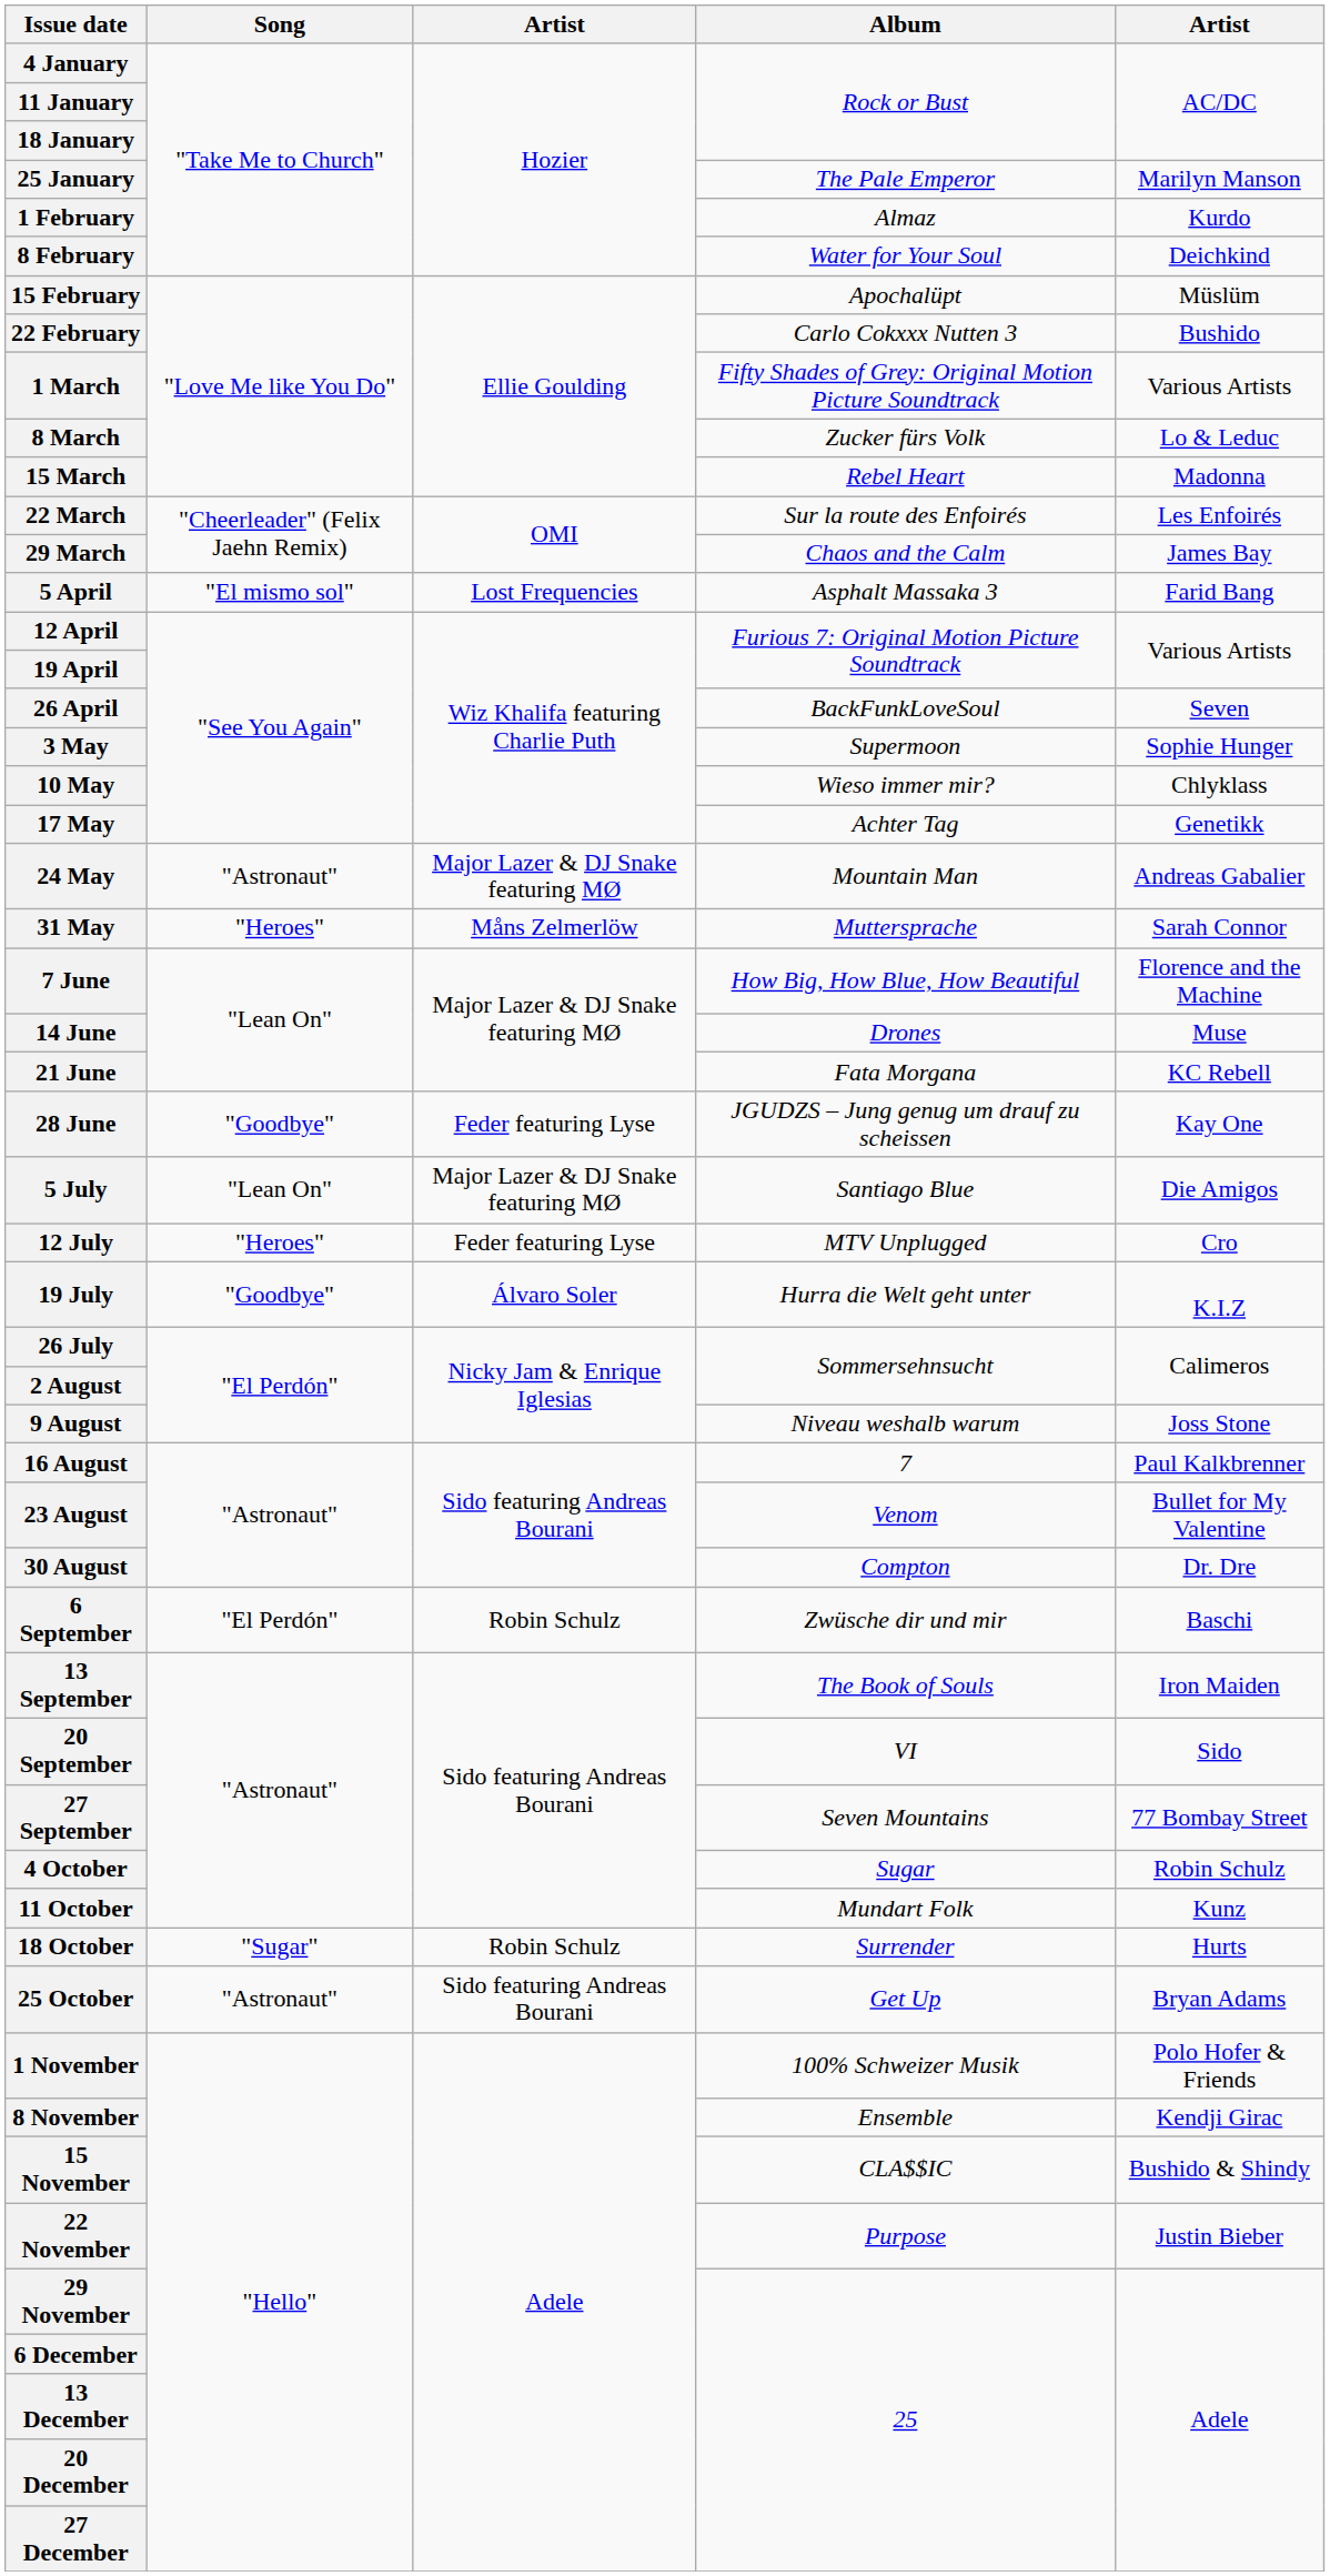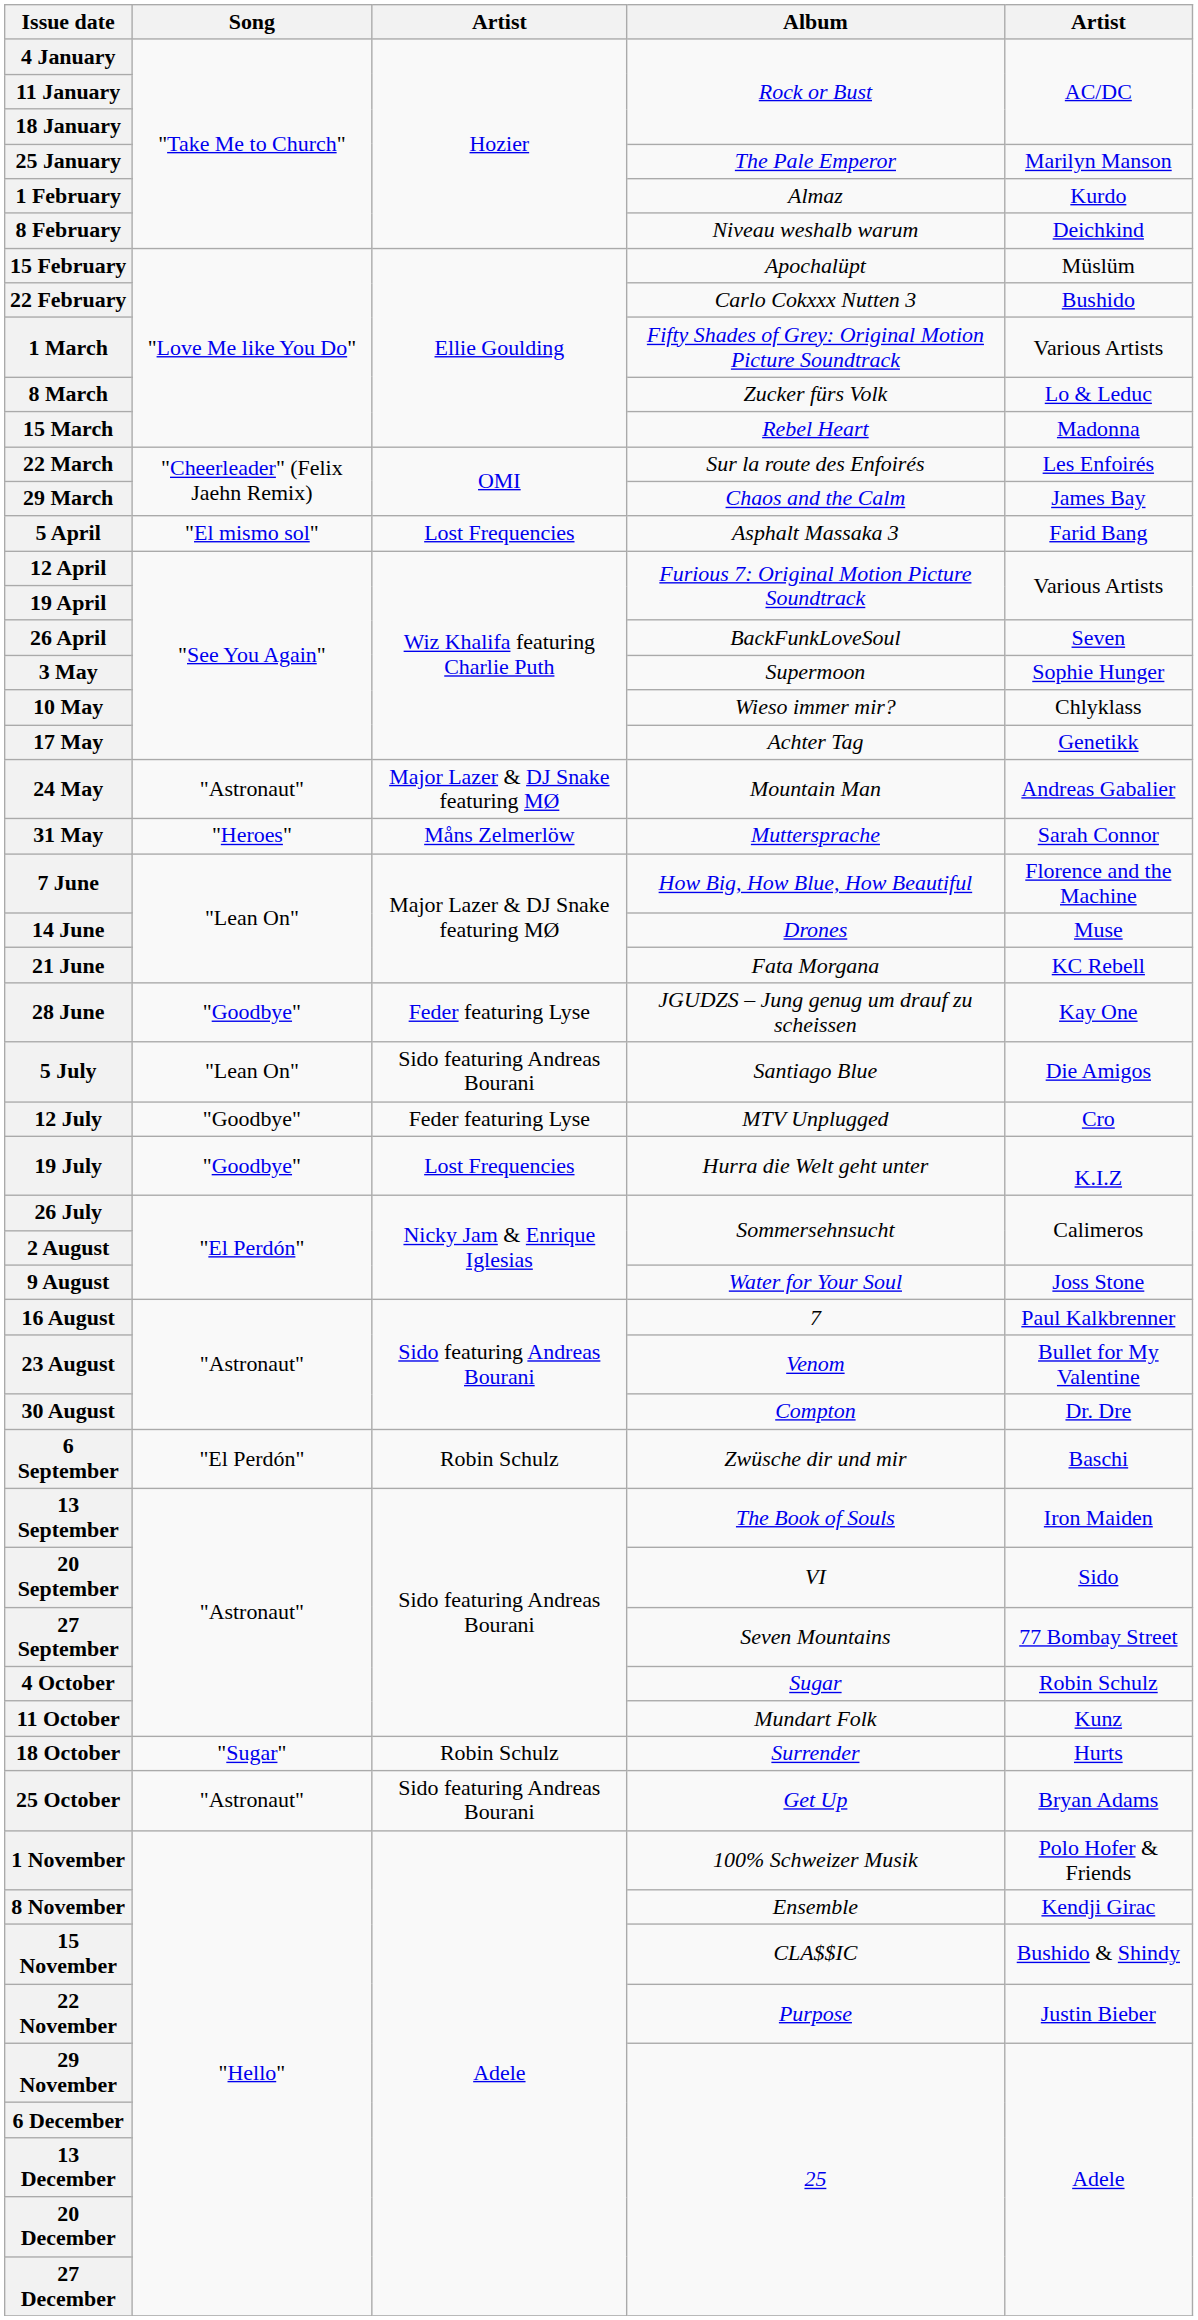 <table class="wikitable plainrowheaders" style="text-align:center">
 <tr>
 <th scope="col">Issue date</th>
 <th scope="col">Song</th>
 <th scope="col">Artist</th>
 <th scope="col">Album</th>
 <th scope="col">Artist</th>
 </tr>
 <tr>
 <th scope="row">4 January</th>
 <td rowspan=6>"<a href='#'>Take Me to Church</a>"</td>
 <td rowspan=6><a href='#'>Hozier</a></td>
 <td rowspan="3"><em><a href='#'>Rock or Bust</a></em></td>
 <td rowspan=3><a href='#'>AC/DC</a></td>
 </tr>
 <tr>
 <th scope="row">11 January</th>
 </tr>
 <tr>
 <th scope="row">18 January</th>
 </tr>
 <tr>
 <th scope="row">25 January</th>
 <td rowspan=1><em><a href='#'>The Pale Emperor</a></em></td>
 <td rowspan=1><a href='#'>Marilyn Manson</a></td>
 </tr>
 <tr>
 <th scope="row">1 February</th>
 <td rowspan=1><em>Almaz</em></td>
 <td rowspan=1><a href='#'>Kurdo</a></td>
 </tr>
 <tr>
 <th scope="row">8 February</th>
-<td rowspan=1><em><a href='#'>Water for Your Soul</a></em></td>
+<td rowspan=1><em>Niveau weshalb warum</em></td>
 <td rowspan=1><a href='#'>Deichkind</a></td>
 </tr>
 <tr>
 <th scope="row">15 February</th>
 <td rowspan=5>"<a href='#'>Love Me like You Do</a>"</td>
 <td rowspan=5><a href='#'>Ellie Goulding</a></td>
 <td rowspan=1><em>Apochalüpt</em></td>
 <td rowspan=1>Müslüm</td>
 </tr>
 <tr>
 <th scope="row">22 February</th>
 <td rowspan=1><em>Carlo Cokxxx Nutten 3</em></td>
 <td rowspan=1><a href='#'>Bushido</a></td>
 </tr>
 <tr>
 <th scope="row">1 March</th>
 <td rowspan=1><em><a href='#'>Fifty Shades of Grey: Original Motion Picture Soundtrack</a></em></td>
 <td rowspan=1>Various Artists</td>
 </tr>
 <tr>
 <th scope="row">8 March</th>
 <td rowspan=1><em>Zucker fürs Volk</em></td>
 <td rowspan=1><a href='#'>Lo & Leduc</a></td>
 </tr>
 <tr>
 <th scope="row">15 March</th>
 <td rowspan=1><em><a href='#'>Rebel Heart</a></em></td>
 <td><a href='#'>Madonna</a></td>
 </tr>
 <tr>
 <th scope="row">22 March</th>
 <td rowspan=2>"<a href='#'>Cheerleader</a>" (Felix Jaehn Remix)</td>
 <td rowspan=2><a href='#'>OMI</a></td>
 <td rowspan=1><em>Sur la route des Enfoirés</em></td>
 <td rowspan=1><a href='#'>Les Enfoirés</a></td>
 </tr>
 <tr>
 <th scope="row">29 March</th>
 <td rowspan=1><em><a href='#'>Chaos and the Calm</a></em></td>
 <td rowspan=1><a href='#'>James Bay</a></td>
 </tr>
 <tr>
 <th scope="row">5 April</th>
 <td>"<a href='#'>El mismo sol</a>"</td>
 <td rowspan=1><a href='#'>Lost Frequencies</a></td>
 <td rowspan=1><em>Asphalt Massaka 3</em></td>
 <td rowspan=1><a href='#'>Farid Bang</a></td>
 </tr>
 <tr>
 <th scope="row">12 April</th>
 <td rowspan=6>"<a href='#'>See You Again</a>"</td>
 <td rowspan=6><a href='#'>Wiz Khalifa</a> featuring <a href='#'>Charlie Puth</a></td>
 <td rowspan=2><em><a href='#'>Furious 7: Original Motion Picture Soundtrack</a></em></td>
 <td rowspan=2>Various Artists</td>
 </tr>
 <tr>
 <th scope="row">19 April</th>
 </tr>
 <tr>
 <th scope="row">26 April</th>
 <td rowspan=1><em>BackFunkLoveSoul</em></td>
 <td rowspan=1><a href='#'>Seven</a></td>
 </tr>
 <tr>
 <th scope="row">3 May</th>
 <td rowspan=1><em>Supermoon</em></td>
 <td rowspan=1><a href='#'>Sophie Hunger</a></td>
 </tr>
 <tr>
 <th scope="row">10 May</th>
 <td rowspan=1><em>Wieso immer mir?</em></td>
 <td rowspan=1>Chlyklass</td>
 </tr>
 <tr>
 <th scope="row">17 May</th>
 <td rowspan=1><em>Achter Tag</em></td>
 <td rowspan=1><a href='#'>Genetikk</a></td>
 </tr>
 <tr>
 <th scope="row">24 May</th>
 <td rowspan=1>"Astronaut"</td>
 <td rowspan=1><a href='#'>Major Lazer</a> & <a href='#'>DJ Snake</a> featuring <a href='#'>MØ</a></td>
 <td rowspan=1><em>Mountain Man</em></td>
 <td rowspan=1><a href='#'>Andreas Gabalier</a></td>
 </tr>
 <tr>
 <th scope="row">31 May</th>
 <td rowspan=1>"<a href='#'>Heroes</a>"</td>
 <td rowspan=1><a href='#'>Måns Zelmerlöw</a></td>
 <td rowspan=1><em><a href='#'>Muttersprache</a></em></td>
 <td rowspan=1><a href='#'>Sarah Connor</a></td>
 </tr>
 <tr>
 <th scope="row">7 June</th>
 <td rowspan=3>"Lean On"</td>
 <td rowspan=3>Major Lazer & DJ Snake featuring MØ</td>
 <td rowspan=1><em><a href='#'>How Big, How Blue, How Beautiful</a></em></td>
 <td rowspan=1><a href='#'>Florence and the Machine</a></td>
 </tr>
 <tr>
 <th scope="row">14 June</th>
 <td rowspan=1><em><a href='#'>Drones</a></em></td>
 <td rowspan=1><a href='#'>Muse</a></td>
 </tr>
 <tr>
 <th scope="row">21 June</th>
 <td rowspan=1><em>Fata Morgana</em></td>
 <td rowspan=1><a href='#'>KC Rebell</a></td>
 </tr>
 <tr>
 <th scope="row">28 June</th>
 <td rowspan=1>"<a href='#'>Goodbye</a>"</td>
 <td rowspan=1><a href='#'>Feder</a> featuring Lyse</td>
 <td rowspan=1><em>JGUDZS – Jung genug um drauf zu scheissen</em></td>
 <td rowspan=1><a href='#'>Kay One</a></td>
 </tr>
 <tr>
 <th scope="row">5 July</th>
 <td rowspan=1>"Lean On"</td>
-<td rowspan=1>Major Lazer & DJ Snake featuring MØ</td>
+<td rowspan=1>Sido featuring Andreas Bourani</td>
 <td rowspan=1><em>Santiago Blue</em></td>
 <td rowspan=1><a href='#'>Die Amigos</a></td>
 </tr>
 <tr>
 <th scope="row">12 July</th>
-<td rowspan=1>"<a href='#'>Heroes</a>"</td>
+<td rowspan=1>"Goodbye"</td>
 <td rowspan=1>Feder featuring Lyse</td>
 <td rowspan=1><em>MTV Unplugged</em></td>
 <td rowspan=1><a href='#'>Cro</a></td>
 </tr>
 <tr>
 <th scope="row">19 July</th>
 <td rowspan=1>"<a href='#'>Goodbye</a>"</td>
-<td><a href='#'>Álvaro Soler</a></td>
+<td rowspan=1><a href='#'>Lost Frequencies</a></td>
 <td><em>Hurra die Welt geht unter</em></td>
 <td><br><a href='#'>K.I.Z</a></td>
 </tr>
 <tr>
 <th scope="row">26 July</th>
 <td rowspan=3>"<a href='#'>El Perdón</a>"</td>
 <td rowspan=3><a href='#'>Nicky Jam</a> & <a href='#'>Enrique Iglesias</a></td>
 <td rowspan=2><em>Sommersehnsucht</em></td>
 <td rowspan=2>Calimeros</td>
 </tr>
 <tr>
 <th scope="row">2 August</th>
 </tr>
 <tr>
 <th scope="row">9 August</th>
-<td rowspan=1><em>Niveau weshalb warum</em></td>
+<td rowspan=1><em><a href='#'>Water for Your Soul</a></em></td>
 <td rowspan=1><a href='#'>Joss Stone</a></td>
 </tr>
 <tr>
 <th scope="row">16 August</th>
 <td rowspan=3>"Astronaut"</td>
 <td rowspan=3><a href='#'>Sido</a> featuring <a href='#'>Andreas Bourani</a></td>
 <td rowspan=1><em>7</em></td>
 <td rowspan=1><a href='#'>Paul Kalkbrenner</a></td>
 </tr>
 <tr>
 <th scope="row">23 August</th>
 <td><em><a href='#'>Venom</a></em></td>
 <td><a href='#'>Bullet for My Valentine</a></td>
 </tr>
 <tr>
 <th scope="row">30 August</th>
 <td><em><a href='#'>Compton</a></em></td>
 <td><a href='#'>Dr. Dre</a></td>
 </tr>
 <tr>
 <th scope="row">6 September</th>
 <td rowspan=1>"El Perdón"</td>
 <td>Robin Schulz</td>
 <td><em>Zwüsche dir und mir</em></td>
 <td><a href='#'>Baschi</a></td>
 </tr>
 <tr>
 <th scope="row">13 September</th>
 <td rowspan=5>"Astronaut"</td>
 <td rowspan=5>Sido featuring Andreas Bourani</td>
 <td><em><a href='#'>The Book of Souls</a></em></td>
 <td><a href='#'>Iron Maiden</a></td>
 </tr>
 <tr>
 <th scope="row">20 September</th>
 <td><em>VI</em></td>
 <td><a href='#'>Sido</a></td>
 </tr>
 <tr>
 <th scope="row">27 September</th>
 <td><em>Seven Mountains</em></td>
 <td><a href='#'>77 Bombay Street</a></td>
 </tr>
 <tr>
 <th scope="row">4 October</th>
 <td><em><a href='#'>Sugar</a></em></td>
 <td><a href='#'>Robin Schulz</a></td>
 </tr>
 <tr>
 <th scope="row">11 October</th>
 <td><em>Mundart Folk</em></td>
 <td><a href='#'>Kunz</a></td>
 </tr>
 <tr>
 <th scope="row">18 October</th>
 <td>"<a href='#'>Sugar</a>"</td>
 <td>Robin Schulz</td>
 <td><em><a href='#'>Surrender</a></em></td>
 <td><a href='#'>Hurts</a></td>
 </tr>
 <tr>
 <th scope="row">25 October</th>
 <td rowspan=1>"Astronaut"</td>
 <td rowspan=1>Sido featuring Andreas Bourani</td>
 <td><em><a href='#'>Get Up</a></em></td>
 <td><a href='#'>Bryan Adams</a></td>
 </tr>
 <tr>
 <th scope="row">1 November</th>
 <td rowspan="9">"<a href='#'>Hello</a>"</td>
 <td rowspan="9"><a href='#'>Adele</a></td>
 <td><em>100% Schweizer Musik</em></td>
 <td><a href='#'>Polo Hofer</a> & Friends</td>
 </tr>
 <tr>
 <th scope="row">8 November</th>
 <td><em>Ensemble</em></td>
 <td><a href='#'>Kendji Girac</a></td>
 </tr>
 <tr>
 <th scope="row">15 November</th>
 <td><em>CLA$$IC</em></td>
 <td><a href='#'>Bushido</a> & <a href='#'>Shindy</a></td>
 </tr>
 <tr>
 <th scope="row">22 November</th>
 <td><em><a href='#'>Purpose</a></em></td>
 <td><a href='#'>Justin Bieber</a></td>
 </tr>
 <tr>
 <th scope="row">29 November</th>
 <td rowspan="5"><em><a href='#'>25</a></em></td>
 <td rowspan="5"><a href='#'>Adele</a></td>
 </tr>
 <tr>
 <th scope="row">6 December</th>
 </tr>
 <tr>
 <th scope="row">13 December</th>
 </tr>
 <tr>
 <th scope="row">20 December</th>
 </tr>
 <tr>
 <th scope="row">27 December</th>
 </tr>
 </table>
